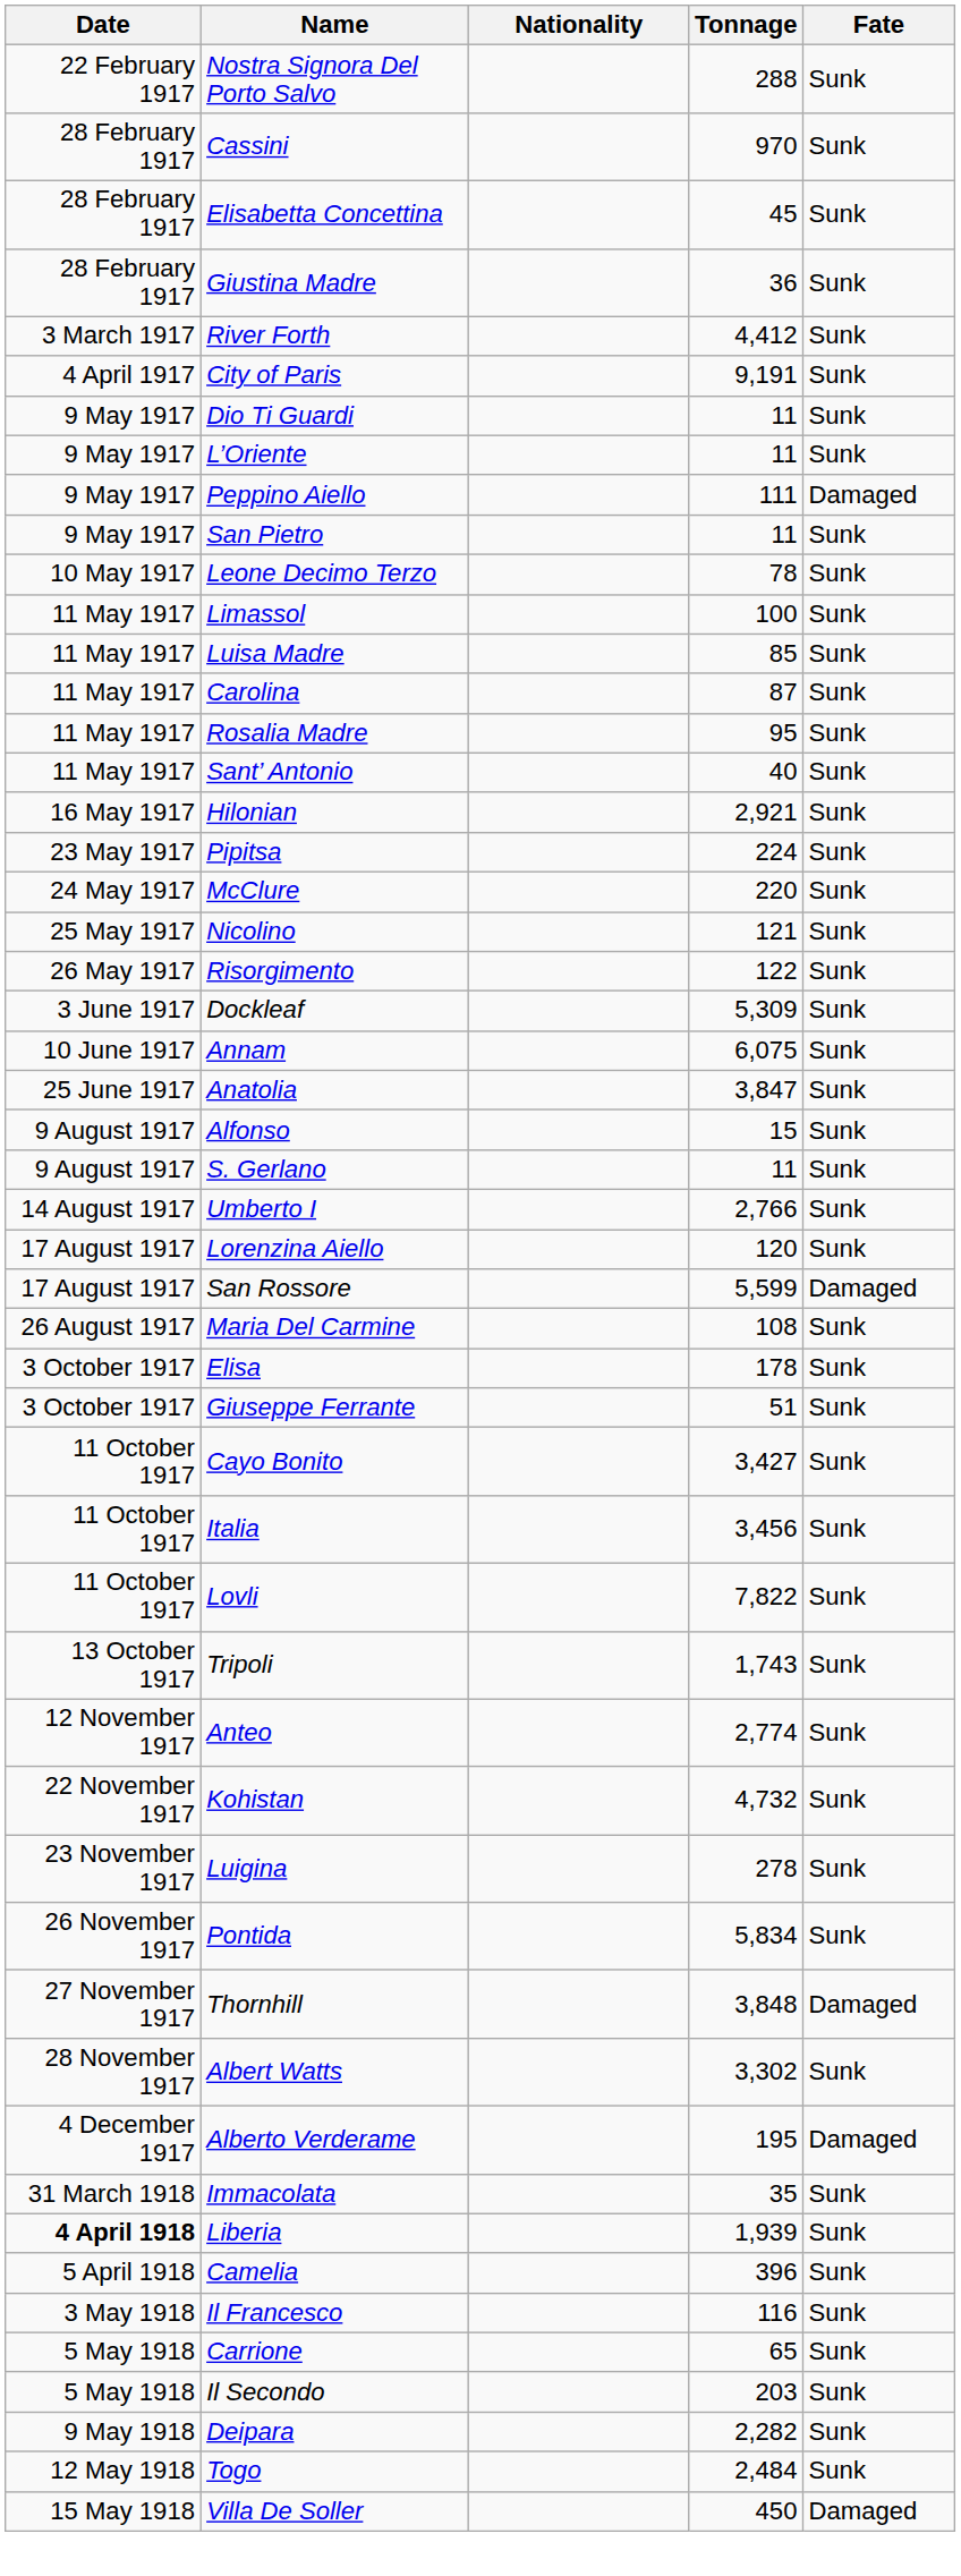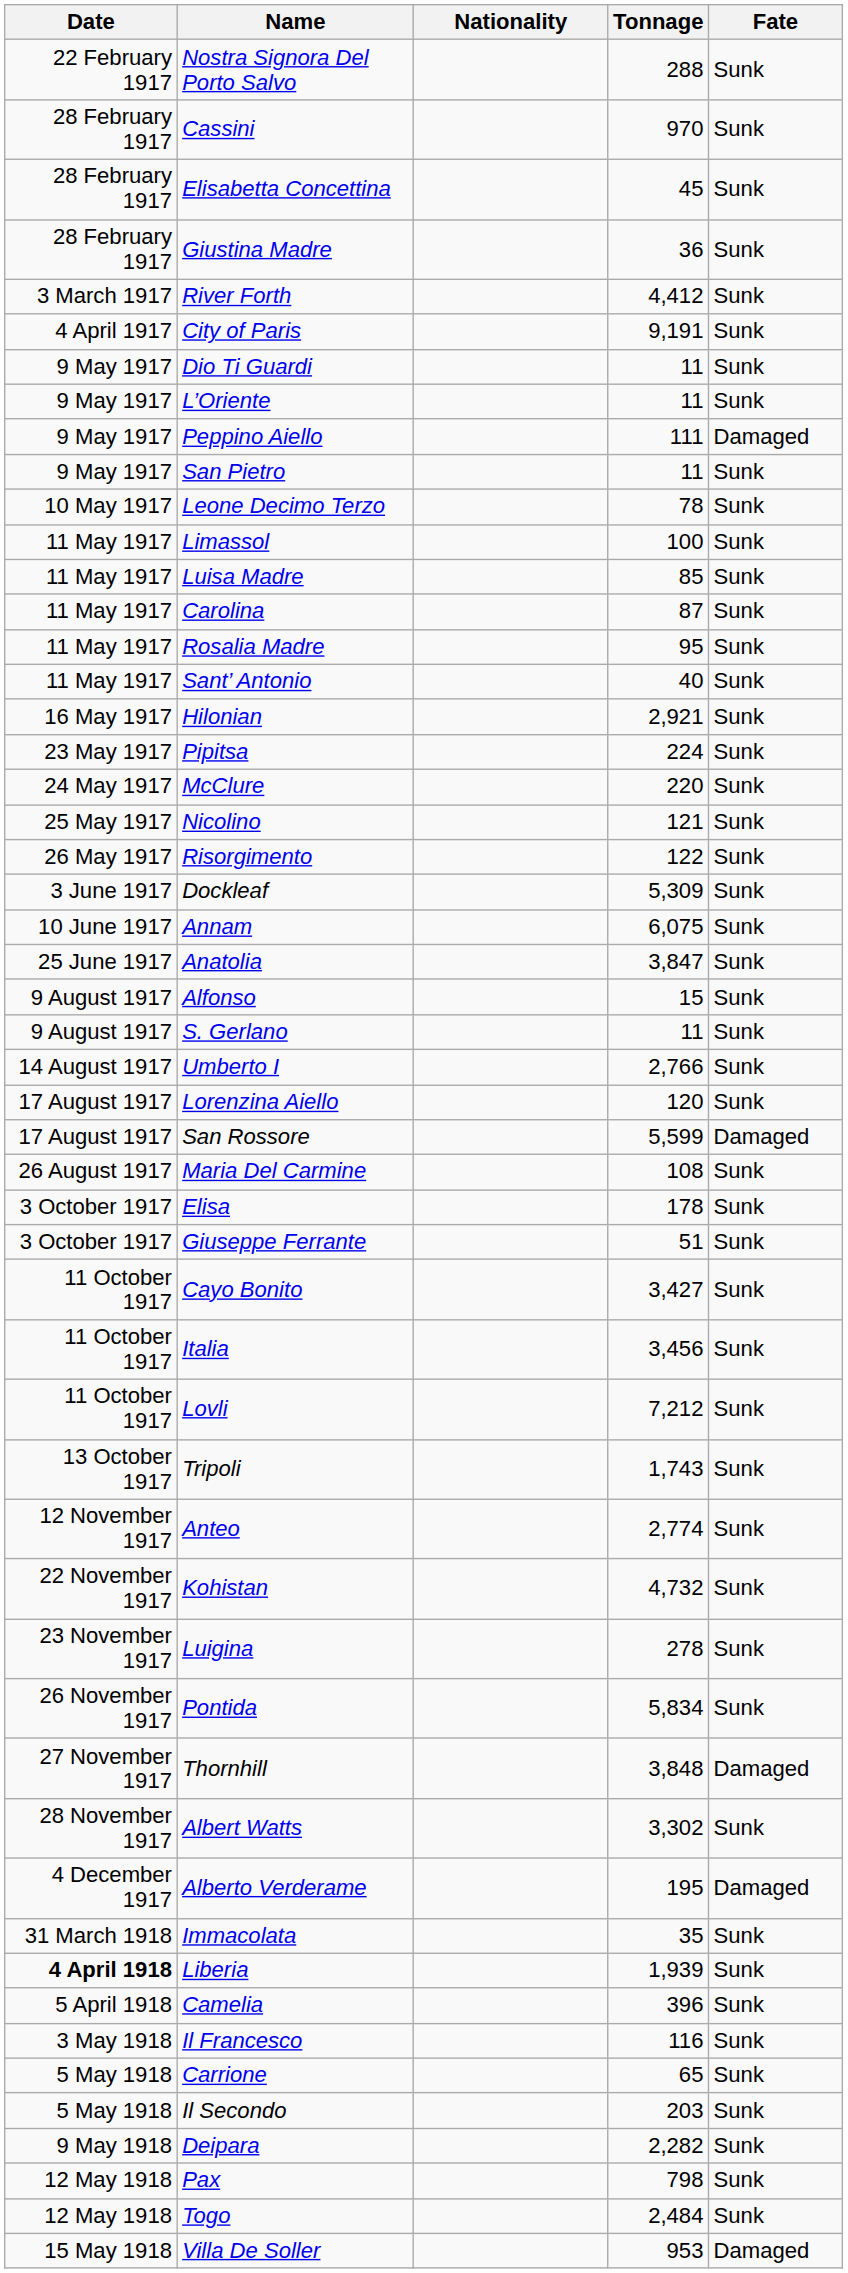 <table class="wikitable sortable">
 <tr>
 <th width="140px">Date</th>
 <th width="200px">Name</th>
 <th width="160px">Nationality</th>
 <th width="25px">Tonnage</th>
 <th width="100px">Fate</th>
 </tr>
 <tr>
 <td align="right">22 February 1917</td>
 <td align="left"><a href='#'><em>Nostra Signora Del Porto Salvo</em></a></td>
 <td align="left"></td>
 <td align="right">288</td>
 <td align="left">Sunk</td>
 </tr>
 <tr>
 <td align="right">28 February 1917</td>
 <td align="left"><a href='#'><em>Cassini</em></a></td>
 <td align="left"></td>
 <td align="right">970</td>
 <td align="left">Sunk</td>
 </tr>
 <tr>
 <td align="right">28 February 1917</td>
 <td align="left"><a href='#'><em>Elisabetta Concettina</em></a></td>
 <td align="left"></td>
 <td align="right">45</td>
 <td align="left">Sunk</td>
 </tr>
 <tr>
 <td align="right">28 February 1917</td>
 <td align="left"><a href='#'><em>Giustina Madre</em></a></td>
 <td align="left"></td>
 <td align="right">36</td>
 <td align="left">Sunk</td>
 </tr>
 <tr>
 <td align="right">3 March 1917</td>
 <td align="left"><a href='#'><em>River Forth</em></a></td>
 <td align="left"></td>
 <td align="right">4,412</td>
 <td align="left">Sunk</td>
 </tr>
 <tr>
 <td align="right">4 April 1917</td>
 <td align="left"><a href='#'><em>City of Paris</em></a></td>
 <td align="left"></td>
 <td align="right">9,191</td>
 <td align="left">Sunk</td>
 </tr>
 <tr>
 <td align="right">9 May 1917</td>
 <td align="left"><a href='#'><em>Dio Ti Guardi</em></a></td>
 <td align="left"></td>
 <td align="right">11</td>
 <td align="left">Sunk</td>
 </tr>
 <tr>
 <td align="right">9 May 1917</td>
 <td align="left"><a href='#'><em>L’Oriente</em></a></td>
 <td align="left"></td>
 <td align="right">11</td>
 <td align="left">Sunk</td>
 </tr>
 <tr>
 <td align="right">9 May 1917</td>
 <td align="left"><a href='#'><em>Peppino Aiello</em></a></td>
 <td align="left"></td>
 <td align="right">111</td>
 <td align="left">Damaged</td>
 </tr>
 <tr>
 <td align="right">9 May 1917</td>
 <td align="left"><a href='#'><em>San Pietro</em></a></td>
 <td align="left"></td>
 <td align="right">11</td>
 <td align="left">Sunk</td>
 </tr>
 <tr>
 <td align="right">10 May 1917</td>
 <td align="left"><a href='#'><em>Leone Decimo Terzo</em></a></td>
 <td align="left"></td>
 <td align="right">78</td>
 <td align="left">Sunk</td>
 </tr>
 <tr>
 <td align="right">11 May 1917</td>
 <td align="left"><a href='#'><em>Limassol</em></a></td>
 <td align="left"></td>
 <td align="right">100</td>
 <td align="left">Sunk</td>
 </tr>
 <tr>
 <td align="right">11 May 1917</td>
 <td align="left"><a href='#'><em>Luisa Madre</em></a></td>
 <td align="left"></td>
 <td align="right">85</td>
 <td align="left">Sunk</td>
 </tr>
 <tr>
 <td align="right">11 May 1917</td>
 <td align="left"><a href='#'><em>Carolina</em></a></td>
 <td align="left"></td>
 <td align="right">87</td>
 <td align="left">Sunk</td>
 </tr>
 <tr>
 <td align="right">11 May 1917</td>
 <td align="left"><a href='#'><em>Rosalia Madre</em></a></td>
 <td align="left"></td>
 <td align="right">95</td>
 <td align="left">Sunk</td>
 </tr>
 <tr>
 <td align="right">11 May 1917</td>
 <td align="left"><a href='#'><em>Sant’ Antonio</em></a></td>
 <td align="left"></td>
 <td align="right">40</td>
 <td align="left">Sunk</td>
 </tr>
 <tr>
 <td align="right">16 May 1917</td>
 <td align="left"><a href='#'><em>Hilonian</em></a></td>
 <td align="left"></td>
 <td align="right">2,921</td>
 <td align="left">Sunk</td>
 </tr>
 <tr>
 <td align="right">23 May 1917</td>
 <td align="left"><a href='#'><em>Pipitsa</em></a></td>
 <td align="left"></td>
 <td align="right">224</td>
 <td align="left">Sunk</td>
 </tr>
 <tr>
 <td align="right">24 May 1917</td>
 <td align="left"><a href='#'><em>McClure</em></a></td>
 <td align="left"></td>
 <td align="right">220</td>
 <td align="left">Sunk</td>
 </tr>
 <tr>
 <td align="right">25 May 1917</td>
 <td align="left"><a href='#'><em>Nicolino</em></a></td>
 <td align="left"></td>
 <td align="right">121</td>
 <td align="left">Sunk</td>
 </tr>
 <tr>
 <td align="right">26 May 1917</td>
 <td align="left"><a href='#'><em>Risorgimento</em></a></td>
 <td align="left"></td>
 <td align="right">122</td>
 <td align="left">Sunk</td>
 </tr>
 <tr>
 <td align="right">3 June 1917</td>
 <td align="left"><em>Dockleaf</em></td>
 <td align="left"></td>
 <td align="right">5,309</td>
 <td align="left">Sunk</td>
 </tr>
 <tr>
 <td align="right">10 June 1917</td>
 <td align="left"><a href='#'><em>Annam</em></a></td>
 <td align="left"></td>
 <td align="right">6,075</td>
 <td align="left">Sunk</td>
 </tr>
 <tr>
 <td align="right">25 June 1917</td>
 <td align="left"><a href='#'><em>Anatolia</em></a></td>
 <td align="left"></td>
 <td align="right">3,847</td>
 <td align="left">Sunk</td>
 </tr>
 <tr>
 <td align="right">9 August 1917</td>
 <td align="left"><a href='#'><em>Alfonso</em></a></td>
 <td align="left"></td>
 <td align="right">15</td>
 <td align="left">Sunk</td>
 </tr>
 <tr>
 <td align="right">9 August 1917</td>
 <td align="left"><a href='#'><em>S. Gerlano</em></a></td>
 <td align="left"></td>
 <td align="right">11</td>
 <td align="left">Sunk</td>
 </tr>
 <tr>
 <td align="right">14 August 1917</td>
 <td align="left"><a href='#'><em>Umberto I</em></a></td>
 <td align="left"></td>
 <td align="right">2,766</td>
 <td align="left">Sunk</td>
 </tr>
 <tr>
 <td align="right">17 August 1917</td>
 <td align="left"><a href='#'><em>Lorenzina Aiello</em></a></td>
 <td align="left"></td>
 <td align="right">120</td>
 <td align="left">Sunk</td>
 </tr>
 <tr>
 <td align="right">17 August 1917</td>
 <td align="left"><em>San Rossore</em></td>
 <td align="left"></td>
 <td align="right">5,599</td>
 <td align="left">Damaged</td>
 </tr>
 <tr>
 <td align="right">26 August 1917</td>
 <td align="left"><a href='#'><em>Maria Del Carmine</em></a></td>
 <td align="left"></td>
 <td align="right">108</td>
 <td align="left">Sunk</td>
 </tr>
 <tr>
 <td align="right">3 October 1917</td>
 <td align="left"><a href='#'><em>Elisa</em></a></td>
 <td align="left"></td>
 <td align="right">178</td>
 <td align="left">Sunk</td>
 </tr>
 <tr>
 <td align="right">3 October 1917</td>
 <td align="left"><a href='#'><em>Giuseppe Ferrante</em></a></td>
 <td align="left"></td>
 <td align="right">51</td>
 <td align="left">Sunk</td>
 </tr>
 <tr>
 <td align="right">11 October 1917</td>
 <td align="left"><a href='#'><em>Cayo Bonito</em></a></td>
 <td align="left"></td>
 <td align="right">3,427</td>
 <td align="left">Sunk</td>
 </tr>
 <tr>
 <td align="right">11 October 1917</td>
 <td align="left"><a href='#'><em>Italia</em></a></td>
 <td align="left"></td>
 <td align="right">3,456</td>
 <td align="left">Sunk</td>
 </tr>
 <tr>
 <td align="right">11 October 1917</td>
 <td align="left"><a href='#'><em>Lovli</em></a></td>
 <td align="left"></td>
-<td align="right">7,822</td>
+<td align="right">7,212</td>
 <td align="left">Sunk</td>
 </tr>
 <tr>
 <td align="right">13 October 1917</td>
 <td align="left"><em>Tripoli</em></td>
 <td align="left"></td>
 <td align="right">1,743</td>
 <td align="left">Sunk</td>
 </tr>
 <tr>
 <td align="right">12 November 1917</td>
 <td align="left"><a href='#'><em>Anteo</em></a></td>
 <td align="left"></td>
 <td align="right">2,774</td>
 <td align="left">Sunk</td>
 </tr>
 <tr>
 <td align="right">22 November 1917</td>
 <td align="left"><a href='#'><em>Kohistan</em></a></td>
 <td align="left"></td>
 <td align="right">4,732</td>
 <td align="left">Sunk</td>
 </tr>
 <tr>
 <td align="right">23 November 1917</td>
 <td align="left"><a href='#'><em>Luigina</em></a></td>
 <td align="left"></td>
 <td align="right">278</td>
 <td align="left">Sunk</td>
 </tr>
 <tr>
 <td align="right">26 November 1917</td>
 <td align="left"><a href='#'><em>Pontida</em></a></td>
 <td align="left"></td>
 <td align="right">5,834</td>
 <td align="left">Sunk</td>
 </tr>
 <tr>
 <td align="right">27 November 1917</td>
 <td align="left"><em>Thornhill</em></td>
 <td align="left"></td>
 <td align="right">3,848</td>
 <td align="left">Damaged</td>
 </tr>
 <tr>
 <td align="right">28 November 1917</td>
 <td align="left"><a href='#'><em>Albert Watts</em></a></td>
 <td align="left"></td>
 <td align="right">3,302</td>
 <td align="left">Sunk</td>
 </tr>
 <tr>
 <td align="right">4 December 1917</td>
 <td align="left"><a href='#'><em>Alberto Verderame</em></a></td>
 <td align="left"></td>
 <td align="right">195</td>
 <td align="left">Damaged</td>
 </tr>
 <tr>
 <td align="right">31 March 1918</td>
 <td align="left"><a href='#'><em>Immacolata</em></a></td>
 <td align="left"></td>
 <td align="right">35</td>
 <td align="left">Sunk</td>
 </tr>
 <tr>
 <td align="right"><strong>4 April 1918</strong></td>
 <td align="left"><a href='#'><em>Liberia</em></a></td>
 <td align="left"></td>
 <td align="right">1,939</td>
 <td align="left">Sunk</td>
 </tr>
 <tr>
 <td align="right">5 April 1918</td>
 <td align="left"><a href='#'><em>Camelia</em></a></td>
 <td align="left"></td>
 <td align="right">396</td>
 <td align="left">Sunk</td>
 </tr>
 <tr>
 <td align="right">3 May 1918</td>
 <td align="left"><a href='#'><em>Il Francesco</em></a></td>
 <td align="left"></td>
 <td align="right">116</td>
 <td align="left">Sunk</td>
 </tr>
 <tr>
 <td align="right">5 May 1918</td>
 <td align="left"><a href='#'><em>Carrione</em></a></td>
 <td align="left"></td>
 <td align="right">65</td>
 <td align="left">Sunk</td>
 </tr>
 <tr>
 <td align="right">5 May 1918</td>
 <td align="left"><em>Il Secondo</em></td>
 <td align="left"></td>
 <td align="right">203</td>
 <td align="left">Sunk</td>
 </tr>
 <tr>
 <td align="right">9 May 1918</td>
 <td align="left"><a href='#'><em>Deipara</em></a></td>
 <td align="left"></td>
 <td align="right">2,282</td>
 <td align="left">Sunk</td>
 </tr>
 <tr>
 <td align="right">12 May 1918</td>
+<td align="left"><a href='#'><em>Pax</em></a></td>
+<td align="left"></td>
+<td align="right">798</td>
+<td align="left">Sunk</td>
+</tr>
+<tr>
+<td align="right">12 May 1918</td>
 <td align="left"><a href='#'><em>Togo</em></a></td>
 <td align="left"></td>
 <td align="right">2,484</td>
 <td align="left">Sunk</td>
 </tr>
 <tr>
 <td align="right">15 May 1918</td>
 <td align="left"><a href='#'><em>Villa De Soller</em></a></td>
 <td align="left"></td>
-<td align="right">450</td>
+<td align="right">953</td>
 <td align="left">Damaged</td>
 </tr>
 </table>
